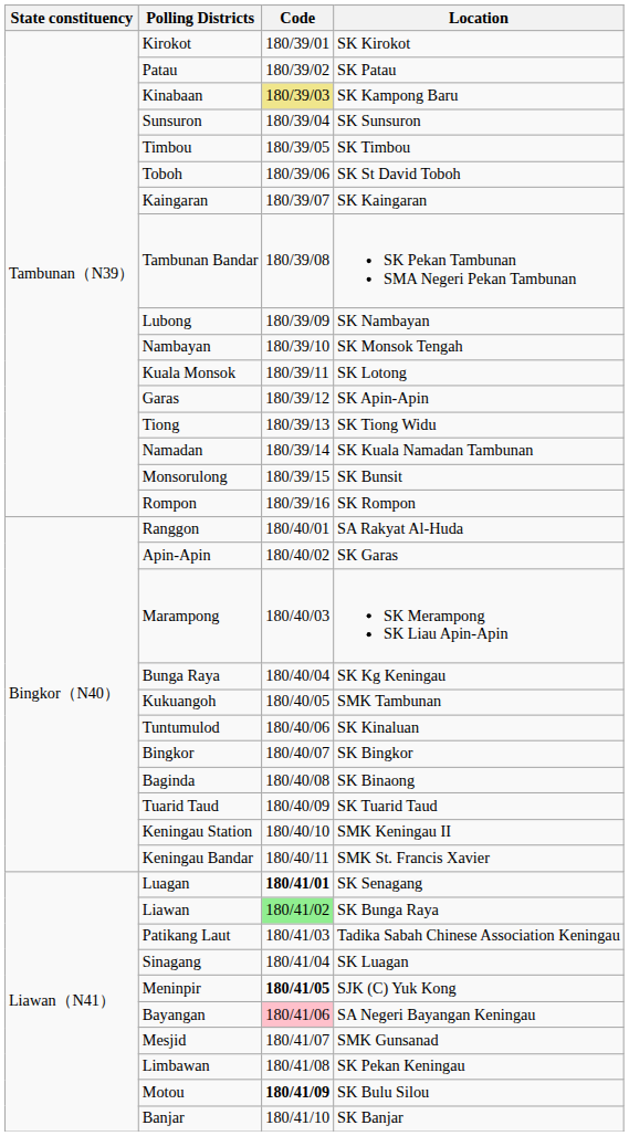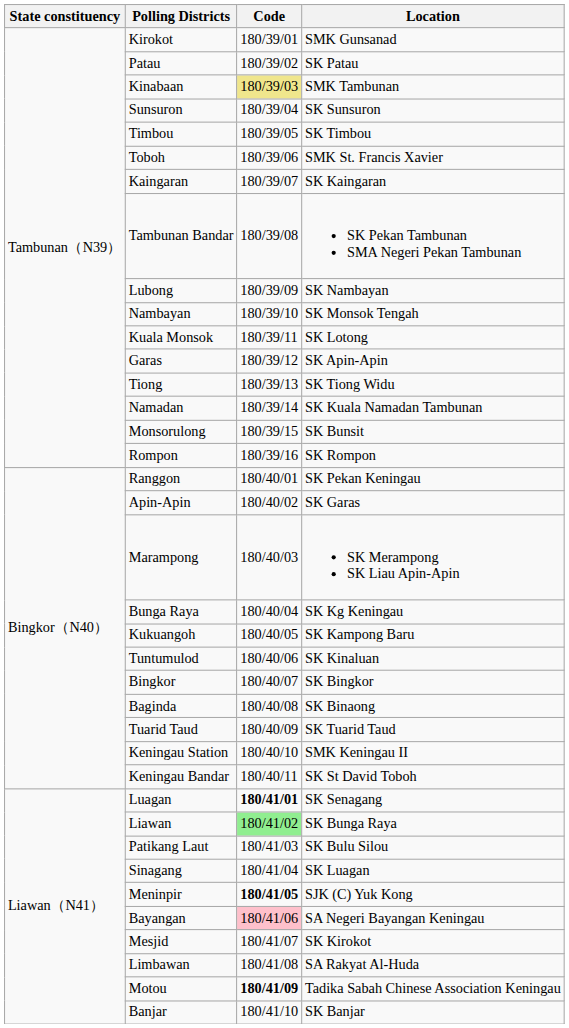 <table class="wikitable sortable mw-collapsible" style="white-space:nowrap;font-size:85%">
 <tr>
 <th>State constituency</th>
 <th>Polling Districts</th>
 <th>Code</th>
 <th>Location</th>
 </tr>
 <tr>
 <td rowspan="16">Tambunan（N39）</td>
 <td>Kirokot</td>
 <td>180/39/01</td>
-<td>SK Kirokot</td>
+<td>SMK Gunsanad</td>
 </tr>
 <tr>
 <td>Patau</td>
 <td>180/39/02</td>
 <td>SK Patau</td>
 </tr>
 <tr>
 <td>Kinabaan</td>
 <td style="background: khaki;">180/39/03</td>
-<td>SK Kampong Baru</td>
+<td>SMK Tambunan</td>
 </tr>
 <tr>
 <td>Sunsuron</td>
 <td>180/39/04</td>
 <td>SK Sunsuron</td>
 </tr>
 <tr>
 <td>Timbou</td>
 <td>180/39/05</td>
 <td>SK Timbou</td>
 </tr>
 <tr>
 <td>Toboh</td>
 <td>180/39/06</td>
-<td>SK St David Toboh</td>
+<td>SMK St. Francis Xavier</td>
 </tr>
 <tr>
 <td>Kaingaran</td>
 <td>180/39/07</td>
 <td>SK Kaingaran</td>
 </tr>
 <tr>
 <td>Tambunan Bandar</td>
 <td>180/39/08</td>
 <td><br><ul><li>SK Pekan Tambunan</li><li>SMA Negeri Pekan Tambunan</li></ul></td>
 </tr>
 <tr>
 <td>Lubong</td>
 <td>180/39/09</td>
 <td>SK Nambayan</td>
 </tr>
 <tr>
 <td>Nambayan</td>
 <td>180/39/10</td>
 <td>SK Monsok Tengah</td>
 </tr>
 <tr>
 <td>Kuala Monsok</td>
 <td>180/39/11</td>
 <td>SK Lotong</td>
 </tr>
 <tr>
 <td>Garas</td>
 <td>180/39/12</td>
 <td>SK Apin-Apin</td>
 </tr>
 <tr>
 <td>Tiong</td>
 <td>180/39/13</td>
 <td>SK Tiong Widu</td>
 </tr>
 <tr>
 <td>Namadan</td>
 <td>180/39/14</td>
 <td>SK Kuala Namadan Tambunan</td>
 </tr>
 <tr>
 <td>Monsorulong</td>
 <td>180/39/15</td>
 <td>SK Bunsit</td>
 </tr>
 <tr>
 <td>Rompon</td>
 <td>180/39/16</td>
 <td>SK Rompon</td>
 </tr>
 <tr>
 <td rowspan="11">Bingkor（N40）</td>
 <td>Ranggon</td>
 <td>180/40/01</td>
-<td>SA Rakyat Al-Huda</td>
+<td>SK Pekan Keningau</td>
 </tr>
 <tr>
 <td>Apin-Apin</td>
 <td>180/40/02</td>
 <td>SK Garas</td>
 </tr>
 <tr>
 <td>Marampong</td>
 <td>180/40/03</td>
 <td><br><ul><li>SK Merampong</li><li>SK Liau Apin-Apin</li></ul></td>
 </tr>
 <tr>
 <td>Bunga Raya</td>
 <td>180/40/04</td>
 <td>SK Kg Keningau</td>
 </tr>
 <tr>
 <td>Kukuangoh</td>
 <td>180/40/05</td>
-<td>SMK Tambunan</td>
+<td>SK Kampong Baru</td>
 </tr>
 <tr>
 <td>Tuntumulod</td>
 <td>180/40/06</td>
 <td>SK Kinaluan</td>
 </tr>
 <tr>
 <td>Bingkor</td>
 <td>180/40/07</td>
 <td>SK Bingkor</td>
 </tr>
 <tr>
 <td>Baginda</td>
 <td>180/40/08</td>
 <td>SK Binaong</td>
 </tr>
 <tr>
 <td>Tuarid Taud</td>
 <td>180/40/09</td>
 <td>SK Tuarid Taud</td>
 </tr>
 <tr>
 <td>Keningau Station</td>
 <td>180/40/10</td>
 <td>SMK Keningau II</td>
 </tr>
 <tr>
 <td>Keningau Bandar</td>
 <td>180/40/11</td>
-<td>SMK St. Francis Xavier</td>
+<td>SK St David Toboh</td>
 </tr>
 <tr>
 <td rowspan="10">Liawan（N41）</td>
 <td>Luagan</td>
 <td><strong>180/41/01</strong></td>
 <td>SK Senagang</td>
 </tr>
 <tr>
 <td>Liawan</td>
 <td style="background: lightgreen;">180/41/02</td>
 <td>SK Bunga Raya</td>
 </tr>
 <tr>
 <td>Patikang Laut</td>
 <td>180/41/03</td>
-<td>Tadika Sabah Chinese Association Keningau</td>
+<td>SK Bulu Silou</td>
 </tr>
 <tr>
 <td>Sinagang</td>
 <td>180/41/04</td>
 <td>SK Luagan</td>
 </tr>
 <tr>
 <td>Meninpir</td>
 <td><strong>180/41/05</strong></td>
 <td>SJK (C) Yuk Kong</td>
 </tr>
 <tr>
 <td>Bayangan</td>
 <td style="background: pink;">180/41/06</td>
 <td>SA Negeri Bayangan Keningau</td>
 </tr>
 <tr>
 <td>Mesjid</td>
 <td>180/41/07</td>
-<td>SMK Gunsanad</td>
+<td>SK Kirokot</td>
 </tr>
 <tr>
 <td>Limbawan</td>
 <td>180/41/08</td>
-<td>SK Pekan Keningau</td>
+<td>SA Rakyat Al-Huda</td>
 </tr>
 <tr>
 <td>Motou</td>
 <td><strong>180/41/09</strong></td>
-<td>SK Bulu Silou</td>
+<td>Tadika Sabah Chinese Association Keningau</td>
 </tr>
 <tr>
 <td>Banjar</td>
 <td>180/41/10</td>
 <td>SK Banjar</td>
 </tr>
 </table>
